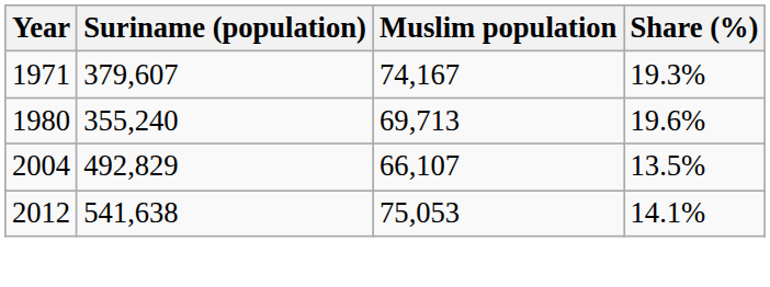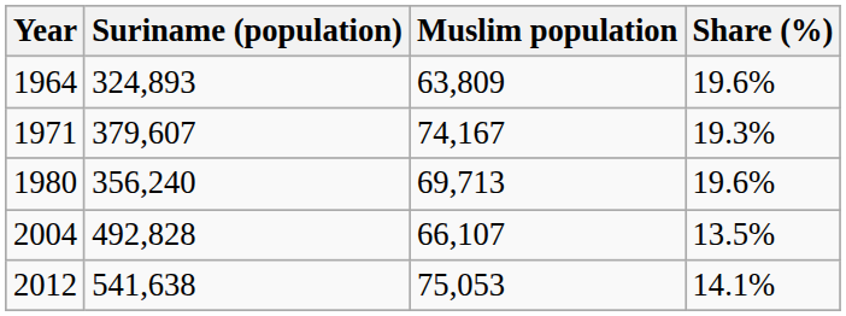 <table class="wikitable sortable">
 <tr>
 <th>Year </th>
 <th>Suriname (population)</th>
 <th>Muslim population</th>
 <th>Share (%)</th>
+</tr>
+<tr>
+<td>1964</td>
+<td>324,893</td>
+<td>63,809</td>
+<td>19.6%</td>
 </tr>
 <tr>
 <td>1971</td>
 <td>379,607</td>
 <td>74,167</td>
 <td>19.3%</td>
 </tr>
 <tr>
 <td>1980</td>
-<td>355,240</td>
+<td>356,240</td>
 <td>69,713</td>
 <td>19.6%</td>
 </tr>
 <tr>
 <td>2004</td>
-<td>492,829</td>
+<td>492,828</td>
 <td>66,107</td>
 <td>13.5%</td>
 </tr>
 <tr>
 <td>2012</td>
 <td>541,638</td>
 <td>75,053</td>
 <td>14.1%</td>
 </tr>
 </table>
